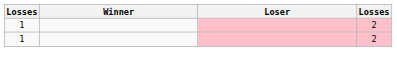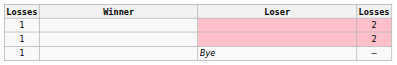 <table class=wikitable>
 <tr>
 <th style="width:0.5em">Losses</th>
 <th style="width:18em">Winner</th>
 <th style="width:18em">Loser</th>
 <th style="width:0.5em">Losses</th>
 </tr>
 <tr>
 <td align=center>1</td>
 <td></td>
 <td bgcolor=pink></td>
 <td bgcolor=pink align=center>2</td>
 </tr>
 <tr>
 <td align=center>1</td>
 <td></td>
 <td bgcolor=pink></td>
 <td bgcolor=pink align=center>2</td>
 </tr>
+<tr>
+<td align=center>1</td>
+<td></td>
+<td><em>Bye</em></td>
+<td align=center>—</td>
+</tr>
 </table>
